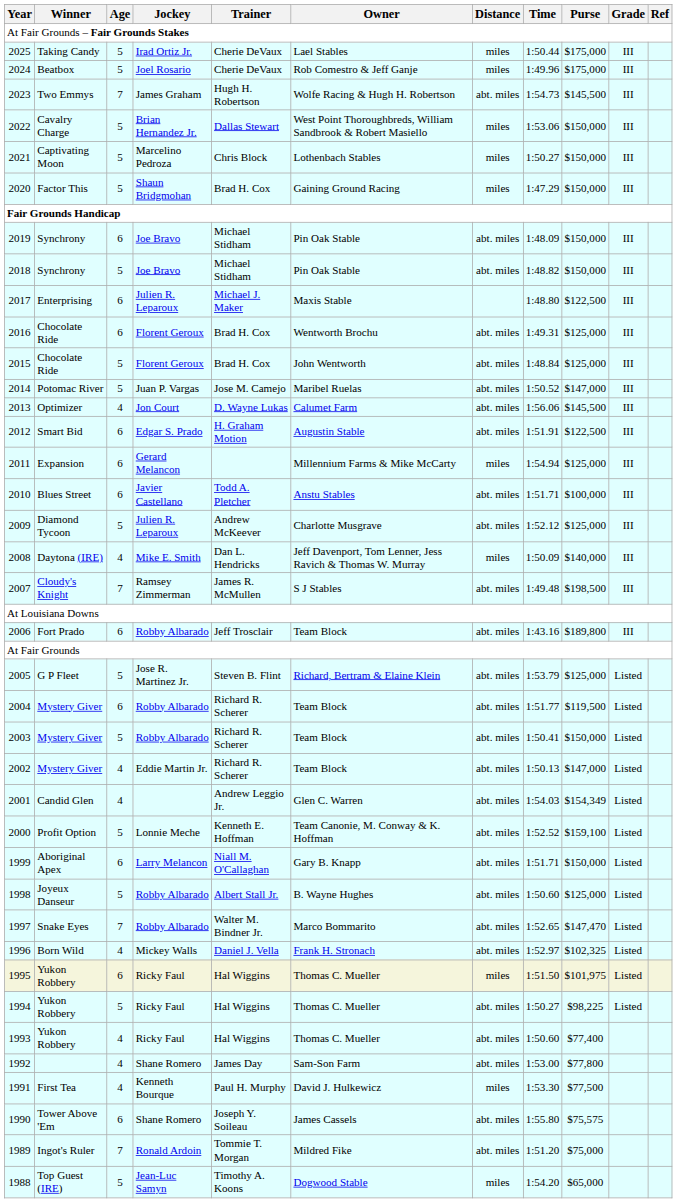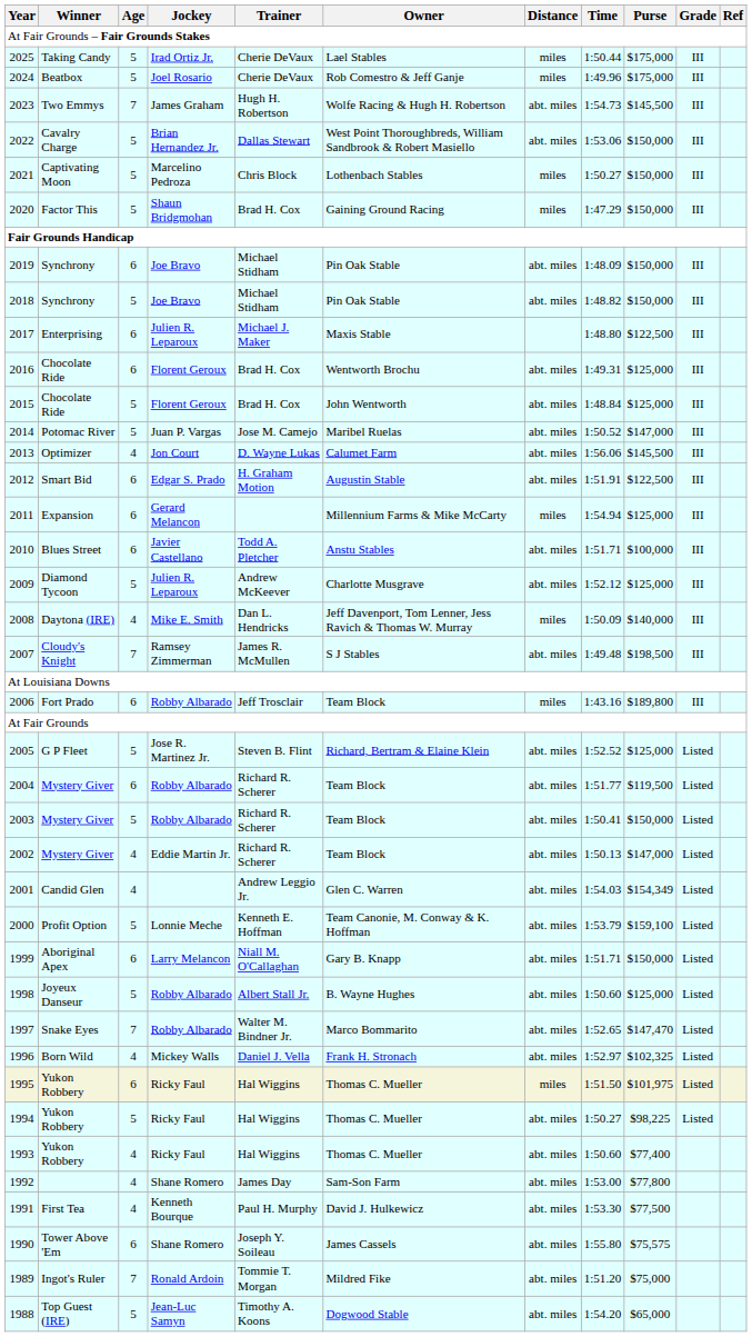 <table class="wikitable sortable">
 <tr>
 <th>Year</th>
 <th>Winner</th>
 <th>Age</th>
 <th>Jockey</th>
 <th>Trainer</th>
 <th>Owner</th>
 <th>Distance</th>
 <th>Time</th>
 <th>Purse</th>
 <th>Grade</th>
 <th>Ref</th>
 </tr>
 <tr style="font-size:90%; background-color:white">
 <td align="left" colspan=11>At Fair Grounds – <strong>Fair Grounds Stakes</strong></td>
 </tr>
 <tr style="font-size:90%; background-color:lightcyan">
 <td align=center>2025</td>
 <td>Taking Candy</td>
 <td align=center>5</td>
 <td><a href='#'>Irad Ortiz Jr.</a></td>
 <td>Cherie DeVaux</td>
 <td>Lael Stables</td>
 <td align=center> miles</td>
 <td align=center>1:50.44</td>
 <td align=center>$175,000</td>
 <td align=center>III</td>
 <td></td>
 </tr>
 <tr style="font-size:90%; background-color:lightcyan">
 <td align=center>2024</td>
 <td>Beatbox</td>
 <td align=center>5</td>
 <td><a href='#'>Joel Rosario</a></td>
 <td>Cherie DeVaux</td>
 <td>Rob Comestro  & Jeff Ganje</td>
 <td align=center> miles</td>
 <td align=center>1:49.96</td>
 <td align=center>$175,000</td>
 <td align=center>III</td>
 <td></td>
 </tr>
 <tr style="font-size:90%; background-color:lightcyan">
 <td align=center>2023</td>
 <td>Two Emmys</td>
 <td align=center>7</td>
 <td>James Graham</td>
 <td>Hugh H. Robertson</td>
 <td>Wolfe Racing & Hugh H. Robertson</td>
 <td align=center>abt.  miles</td>
 <td align=center>1:54.73</td>
 <td align=center>$145,500</td>
 <td align=center>III</td>
 <td></td>
 </tr>
 <tr style="font-size:90%; background-color:lightcyan">
 <td align=center>2022</td>
 <td>Cavalry Charge</td>
 <td align=center>5</td>
 <td><a href='#'>Brian Hernandez Jr.</a></td>
 <td><a href='#'>Dallas Stewart</a></td>
 <td>West Point Thoroughbreds, William Sandbrook & Robert Masiello</td>
-<td align=center> miles</td>
+<td align=center>abt.  miles</td>
 <td align=center>1:53.06</td>
 <td align=center>$150,000</td>
 <td align=center>III</td>
 <td></td>
 </tr>
 <tr style="font-size:90%; background-color:lightcyan">
 <td align=center>2021</td>
 <td>Captivating Moon</td>
 <td align=center>5</td>
 <td>Marcelino Pedroza</td>
 <td>Chris Block</td>
 <td>Lothenbach Stables</td>
 <td align=center> miles</td>
 <td align=center>1:50.27</td>
 <td align=center>$150,000</td>
 <td align=center>III</td>
 <td></td>
 </tr>
 <tr style="font-size:90%; background-color:lightcyan">
 <td align=center>2020</td>
 <td>Factor This</td>
 <td align=center>5</td>
 <td><a href='#'>Shaun Bridgmohan</a></td>
 <td>Brad H. Cox</td>
 <td>Gaining Ground Racing</td>
 <td align=center> miles</td>
 <td align=center>1:47.29</td>
 <td align=center>$150,000</td>
 <td align=center>III</td>
 <td></td>
 </tr>
 <tr style="font-size:90%; background-color:white">
 <td align="left" colspan=11><strong>Fair Grounds Handicap </strong></td>
 </tr>
 <tr style="font-size:90%; background-color:lightcyan">
 <td align=center>2019</td>
 <td>Synchrony</td>
 <td align=center>6</td>
 <td><a href='#'>Joe Bravo</a></td>
 <td>Michael Stidham</td>
 <td>Pin Oak Stable</td>
 <td align=center>abt.  miles</td>
 <td align=center>1:48.09</td>
 <td align=center>$150,000</td>
 <td align=center>III</td>
 <td></td>
 </tr>
 <tr style="font-size:90%; background-color:lightcyan">
 <td align=center>2018</td>
 <td>Synchrony</td>
 <td align=center>5</td>
 <td><a href='#'>Joe Bravo</a></td>
 <td>Michael Stidham</td>
 <td>Pin Oak Stable</td>
 <td align=center>abt.  miles</td>
 <td align=center>1:48.82</td>
 <td align=center>$150,000</td>
 <td align=center>III</td>
 <td></td>
 </tr>
 <tr style="font-size:90%; background-color:lightcyan">
 <td align=center>2017</td>
 <td>Enterprising</td>
 <td align=center>6</td>
 <td><a href='#'>Julien R. Leparoux</a></td>
 <td><a href='#'>Michael J. Maker</a></td>
 <td>Maxis Stable</td>
 <td align=center></td>
 <td align=center>1:48.80</td>
 <td align=center>$122,500</td>
 <td align=center>III</td>
 <td></td>
 </tr>
 <tr style="font-size:90%; background-color:lightcyan">
 <td align=center>2016</td>
 <td>Chocolate Ride</td>
 <td align=center>6</td>
 <td><a href='#'>Florent Geroux</a></td>
 <td>Brad H. Cox</td>
 <td>Wentworth Brochu</td>
 <td align=center>abt.  miles</td>
 <td align=center>1:49.31</td>
 <td align=center>$125,000</td>
 <td align=center>III</td>
 <td></td>
 </tr>
 <tr style="font-size:90%; background-color:lightcyan">
 <td align=center>2015</td>
 <td>Chocolate Ride</td>
 <td align=center>5</td>
 <td><a href='#'>Florent Geroux</a></td>
 <td>Brad H. Cox</td>
 <td>John Wentworth</td>
 <td align=center>abt.  miles</td>
 <td align=center>1:48.84</td>
 <td align=center>$125,000</td>
 <td align=center>III</td>
 <td></td>
 </tr>
 <tr style="font-size:90%; background-color:lightcyan">
 <td align=center>2014</td>
 <td>Potomac River</td>
 <td align=center>5</td>
 <td>Juan P. Vargas</td>
 <td>Jose M. Camejo</td>
 <td>Maribel Ruelas</td>
 <td align=center>abt.  miles</td>
 <td align=center>1:50.52</td>
 <td align=center>$147,000</td>
 <td align=center>III</td>
 <td></td>
 </tr>
 <tr style="font-size:90%; background-color:lightcyan">
 <td align=center>2013</td>
 <td>Optimizer</td>
 <td align=center>4</td>
 <td><a href='#'>Jon Court</a></td>
 <td><a href='#'>D. Wayne Lukas</a></td>
 <td><a href='#'>Calumet Farm</a></td>
 <td align=center>abt.  miles</td>
 <td align=center>1:56.06</td>
 <td align=center>$145,500</td>
 <td align=center>III</td>
 <td></td>
 </tr>
 <tr style="font-size:90%; background-color:lightcyan">
 <td align=center>2012</td>
 <td>Smart Bid</td>
 <td align=center>6</td>
 <td><a href='#'>Edgar S. Prado</a></td>
 <td><a href='#'>H. Graham Motion</a></td>
 <td><a href='#'>Augustin Stable</a></td>
 <td align=center>abt.  miles</td>
 <td align=center>1:51.91</td>
 <td align=center>$122,500</td>
 <td align=center>III</td>
 <td></td>
 </tr>
 <tr style="font-size:90%; background-color:lightcyan">
 <td align=center>2011</td>
 <td>Expansion</td>
 <td align=center>6</td>
 <td><a href='#'>Gerard Melancon</a></td>
 <td></td>
 <td>Millennium Farms & Mike McCarty</td>
 <td align=center> miles</td>
 <td align=center>1:54.94</td>
 <td align=center>$125,000</td>
 <td align=center>III</td>
 <td></td>
 </tr>
 <tr style="font-size:90%; background-color:lightcyan">
 <td align=center>2010</td>
 <td>Blues Street</td>
 <td align=center>6</td>
 <td><a href='#'>Javier Castellano</a></td>
 <td><a href='#'>Todd A. Pletcher</a></td>
 <td><a href='#'>Anstu Stables</a></td>
 <td align=center>abt.  miles</td>
 <td align=center>1:51.71</td>
 <td align=center>$100,000</td>
 <td align=center>III</td>
 <td></td>
 </tr>
 <tr style="font-size:90%; background-color:lightcyan">
 <td align=center>2009</td>
 <td>Diamond Tycoon</td>
 <td align=center>5</td>
 <td><a href='#'>Julien R. Leparoux</a></td>
 <td>Andrew McKeever</td>
 <td>Charlotte Musgrave</td>
 <td align=center>abt.  miles</td>
 <td align=center>1:52.12</td>
 <td align=center>$125,000</td>
 <td align=center>III</td>
 <td></td>
 </tr>
 <tr style="font-size:90%; background-color:lightcyan">
 <td align=center>2008</td>
 <td>Daytona <a href='#'>(IRE)</a></td>
 <td align=center>4</td>
 <td><a href='#'>Mike E. Smith</a></td>
 <td>Dan L. Hendricks</td>
 <td>Jeff Davenport, Tom Lenner, Jess Ravich & Thomas W. Murray</td>
 <td align=center> miles</td>
 <td align=center>1:50.09</td>
 <td align=center>$140,000</td>
 <td align=center>III</td>
 <td></td>
 </tr>
 <tr style="font-size:90%; background-color:lightcyan">
 <td align=center>2007</td>
 <td><a href='#'>Cloudy's Knight</a></td>
 <td align=center>7</td>
 <td>Ramsey Zimmerman</td>
 <td>James R. McMullen</td>
 <td>S J Stables</td>
 <td align=center>abt.  miles</td>
 <td align=center>1:49.48</td>
 <td align=center>$198,500</td>
 <td align=center>III</td>
 <td></td>
 </tr>
 <tr style="font-size:90%; background-color:white">
 <td align="left" colspan=11>At Louisiana Downs</td>
 </tr>
 <tr style="font-size:90%; background-color:lightcyan">
 <td align=center>2006</td>
 <td>Fort Prado</td>
 <td align=center>6</td>
 <td><a href='#'>Robby Albarado</a></td>
 <td>Jeff Trosclair</td>
 <td>Team Block</td>
-<td align=center>abt.  miles</td>
+<td align=center> miles</td>
 <td align=center>1:43.16</td>
 <td align=center>$189,800</td>
 <td align=center>III</td>
 <td></td>
 </tr>
 <tr style="font-size:90%; background-color:white">
 <td align="left" colspan=11>At Fair Grounds</td>
 </tr>
 <tr style="font-size:90%; background-color:lightcyan">
 <td align=center>2005</td>
 <td>G P Fleet</td>
 <td align=center>5</td>
 <td>Jose R. Martinez Jr.</td>
 <td>Steven B. Flint</td>
 <td><a href='#'>Richard, Bertram & Elaine Klein</a></td>
 <td align=center>abt.  miles</td>
-<td align=center>1:53.79</td>
+<td align=center>1:52.52</td>
 <td align=center>$125,000</td>
 <td align=center>Listed</td>
 <td></td>
 </tr>
 <tr style="font-size:90%; background-color:lightcyan">
 <td align=center>2004</td>
 <td><a href='#'>Mystery Giver</a></td>
 <td align=center>6</td>
 <td><a href='#'>Robby Albarado</a></td>
 <td>Richard R. Scherer</td>
 <td>Team Block</td>
 <td align=center>abt.  miles</td>
 <td align=center>1:51.77</td>
 <td align=center>$119,500</td>
 <td align=center>Listed</td>
 <td></td>
 </tr>
 <tr style="font-size:90%; background-color:lightcyan">
 <td align=center>2003</td>
 <td><a href='#'>Mystery Giver</a></td>
 <td align=center>5</td>
 <td><a href='#'>Robby Albarado</a></td>
 <td>Richard R. Scherer</td>
 <td>Team Block</td>
 <td align=center>abt.  miles</td>
 <td align=center>1:50.41</td>
 <td align=center>$150,000</td>
 <td align=center>Listed</td>
 <td></td>
 </tr>
 <tr style="font-size:90%; background-color:lightcyan">
 <td align=center>2002</td>
 <td><a href='#'>Mystery Giver</a></td>
 <td align=center>4</td>
 <td>Eddie Martin Jr.</td>
 <td>Richard R. Scherer</td>
 <td>Team Block</td>
 <td align=center>abt.  miles</td>
 <td align=center>1:50.13</td>
 <td align=center>$147,000</td>
 <td align=center>Listed</td>
 <td></td>
 </tr>
 <tr style="font-size:90%; background-color:lightcyan">
 <td align=center>2001</td>
 <td>Candid Glen</td>
 <td align=center>4</td>
 <td></td>
 <td>Andrew Leggio Jr.</td>
 <td>Glen C. Warren</td>
 <td align=center>abt.  miles</td>
 <td align=center>1:54.03</td>
 <td align=center>$154,349</td>
 <td align=center>Listed</td>
 <td></td>
 </tr>
 <tr style="font-size:90%; background-color:lightcyan">
 <td align=center>2000</td>
 <td>Profit Option</td>
 <td align=center>5</td>
 <td>Lonnie Meche</td>
 <td>Kenneth E. Hoffman</td>
 <td>Team Canonie, M. Conway & K. Hoffman</td>
 <td align=center>abt.  miles</td>
-<td align=center>1:52.52</td>
+<td align=center>1:53.79</td>
 <td align=center>$159,100</td>
 <td align=center>Listed</td>
 <td></td>
 </tr>
 <tr style="font-size:90%; background-color:lightcyan">
 <td align=center>1999</td>
 <td>Aboriginal Apex</td>
 <td align=center>6</td>
 <td><a href='#'>Larry Melancon</a></td>
 <td><a href='#'>Niall M. O'Callaghan</a></td>
 <td>Gary B. Knapp</td>
 <td align=center>abt.  miles</td>
 <td align=center>1:51.71</td>
 <td align=center>$150,000</td>
 <td align=center>Listed</td>
 <td></td>
 </tr>
 <tr style="font-size:90%; background-color:lightcyan">
 <td align=center>1998</td>
 <td>Joyeux Danseur</td>
 <td align=center>5</td>
 <td><a href='#'>Robby Albarado</a></td>
 <td><a href='#'>Albert Stall Jr.</a></td>
 <td>B. Wayne Hughes</td>
 <td align=center>abt.  miles</td>
 <td align=center>1:50.60</td>
 <td align=center>$125,000</td>
 <td align=center>Listed</td>
 <td></td>
 </tr>
 <tr style="font-size:90%; background-color:lightcyan">
 <td align=center>1997</td>
 <td>Snake Eyes</td>
 <td align=center>7</td>
 <td><a href='#'>Robby Albarado</a></td>
 <td>Walter M. Bindner Jr.</td>
 <td>Marco Bommarito</td>
 <td align=center>abt.  miles</td>
 <td align=center>1:52.65</td>
 <td align=center>$147,470</td>
 <td align=center>Listed</td>
 <td></td>
 </tr>
 <tr style="font-size:90%; background-color:lightcyan">
 <td align=center>1996</td>
 <td>Born Wild</td>
 <td align=center>4</td>
 <td>Mickey Walls</td>
 <td><a href='#'>Daniel J. Vella</a></td>
 <td><a href='#'>Frank H. Stronach</a></td>
 <td align=center>abt.  miles</td>
 <td align=center>1:52.97</td>
 <td align=center>$102,325</td>
 <td align=center>Listed</td>
 <td></td>
 </tr>
 <tr style="font-size:90%; background-color:beige">
 <td align=center>1995</td>
 <td>Yukon Robbery</td>
 <td align=center>6</td>
 <td>Ricky Faul</td>
 <td>Hal Wiggins</td>
 <td>Thomas C. Mueller</td>
 <td align=center> miles</td>
 <td align=center>1:51.50</td>
 <td align=center>$101,975</td>
 <td align=center>Listed</td>
 <td></td>
 </tr>
 <tr style="font-size:90%; background-color:lightcyan">
 <td align=center>1994</td>
 <td>Yukon Robbery</td>
 <td align=center>5</td>
 <td>Ricky Faul</td>
 <td>Hal Wiggins</td>
 <td>Thomas C. Mueller</td>
 <td align=center>abt.  miles</td>
 <td align=center>1:50.27</td>
 <td align=center>$98,225</td>
 <td align=center>Listed</td>
 <td></td>
 </tr>
 <tr style="font-size:90%; background-color:lightcyan">
 <td align=center>1993</td>
 <td>Yukon Robbery</td>
 <td align=center>4</td>
 <td>Ricky Faul</td>
 <td>Hal Wiggins</td>
 <td>Thomas C. Mueller</td>
 <td align=center>abt.  miles</td>
 <td align=center>1:50.60</td>
 <td align=center>$77,400</td>
 <td align=center></td>
 <td></td>
 </tr>
 <tr style="font-size:90%; background-color:lightcyan">
 <td align=center>1992</td>
 <td></td>
 <td align=center>4</td>
 <td>Shane Romero</td>
 <td>James Day</td>
 <td>Sam-Son Farm</td>
 <td align=center>abt.  miles</td>
 <td align=center>1:53.00</td>
 <td align=center>$77,800</td>
 <td align=center></td>
 <td></td>
 </tr>
 <tr style="font-size:90%; background-color:lightcyan">
 <td align=center>1991</td>
 <td>First Tea</td>
 <td align=center>4</td>
 <td>Kenneth Bourque</td>
 <td>Paul H. Murphy</td>
 <td>David J. Hulkewicz</td>
-<td align=center> miles</td>
+<td align=center>abt.  miles</td>
 <td align=center>1:53.30</td>
 <td align=center>$77,500</td>
 <td align=center></td>
 <td></td>
 </tr>
 <tr style="font-size:90%; background-color:lightcyan">
 <td align=center>1990</td>
 <td>Tower Above 'Em</td>
 <td align=center>6</td>
 <td>Shane Romero</td>
 <td>Joseph Y. Soileau</td>
 <td>James Cassels</td>
 <td align=center>abt.  miles</td>
 <td align=center>1:55.80</td>
 <td align=center>$75,575</td>
 <td align=center></td>
 <td></td>
 </tr>
 <tr style="font-size:90%; background-color:lightcyan">
 <td align=center>1989</td>
 <td>Ingot's Ruler</td>
 <td align=center>7</td>
 <td><a href='#'>Ronald Ardoin</a></td>
 <td>Tommie T. Morgan</td>
 <td>Mildred Fike</td>
 <td align=center>abt.  miles</td>
 <td align=center>1:51.20</td>
 <td align=center>$75,000</td>
 <td align=center></td>
 <td></td>
 </tr>
 <tr style="font-size:90%; background-color:lightcyan">
 <td align=center>1988</td>
 <td>Top Guest (<a href='#'>IRE</a>)</td>
 <td align=center>5</td>
 <td><a href='#'>Jean-Luc Samyn</a></td>
 <td>Timothy A. Koons</td>
 <td><a href='#'>Dogwood Stable</a></td>
-<td align=center> miles</td>
+<td align=center>abt.  miles</td>
 <td align=center>1:54.20</td>
 <td align=center>$65,000</td>
 <td align=center></td>
 <td></td>
 </tr>
 </table>
